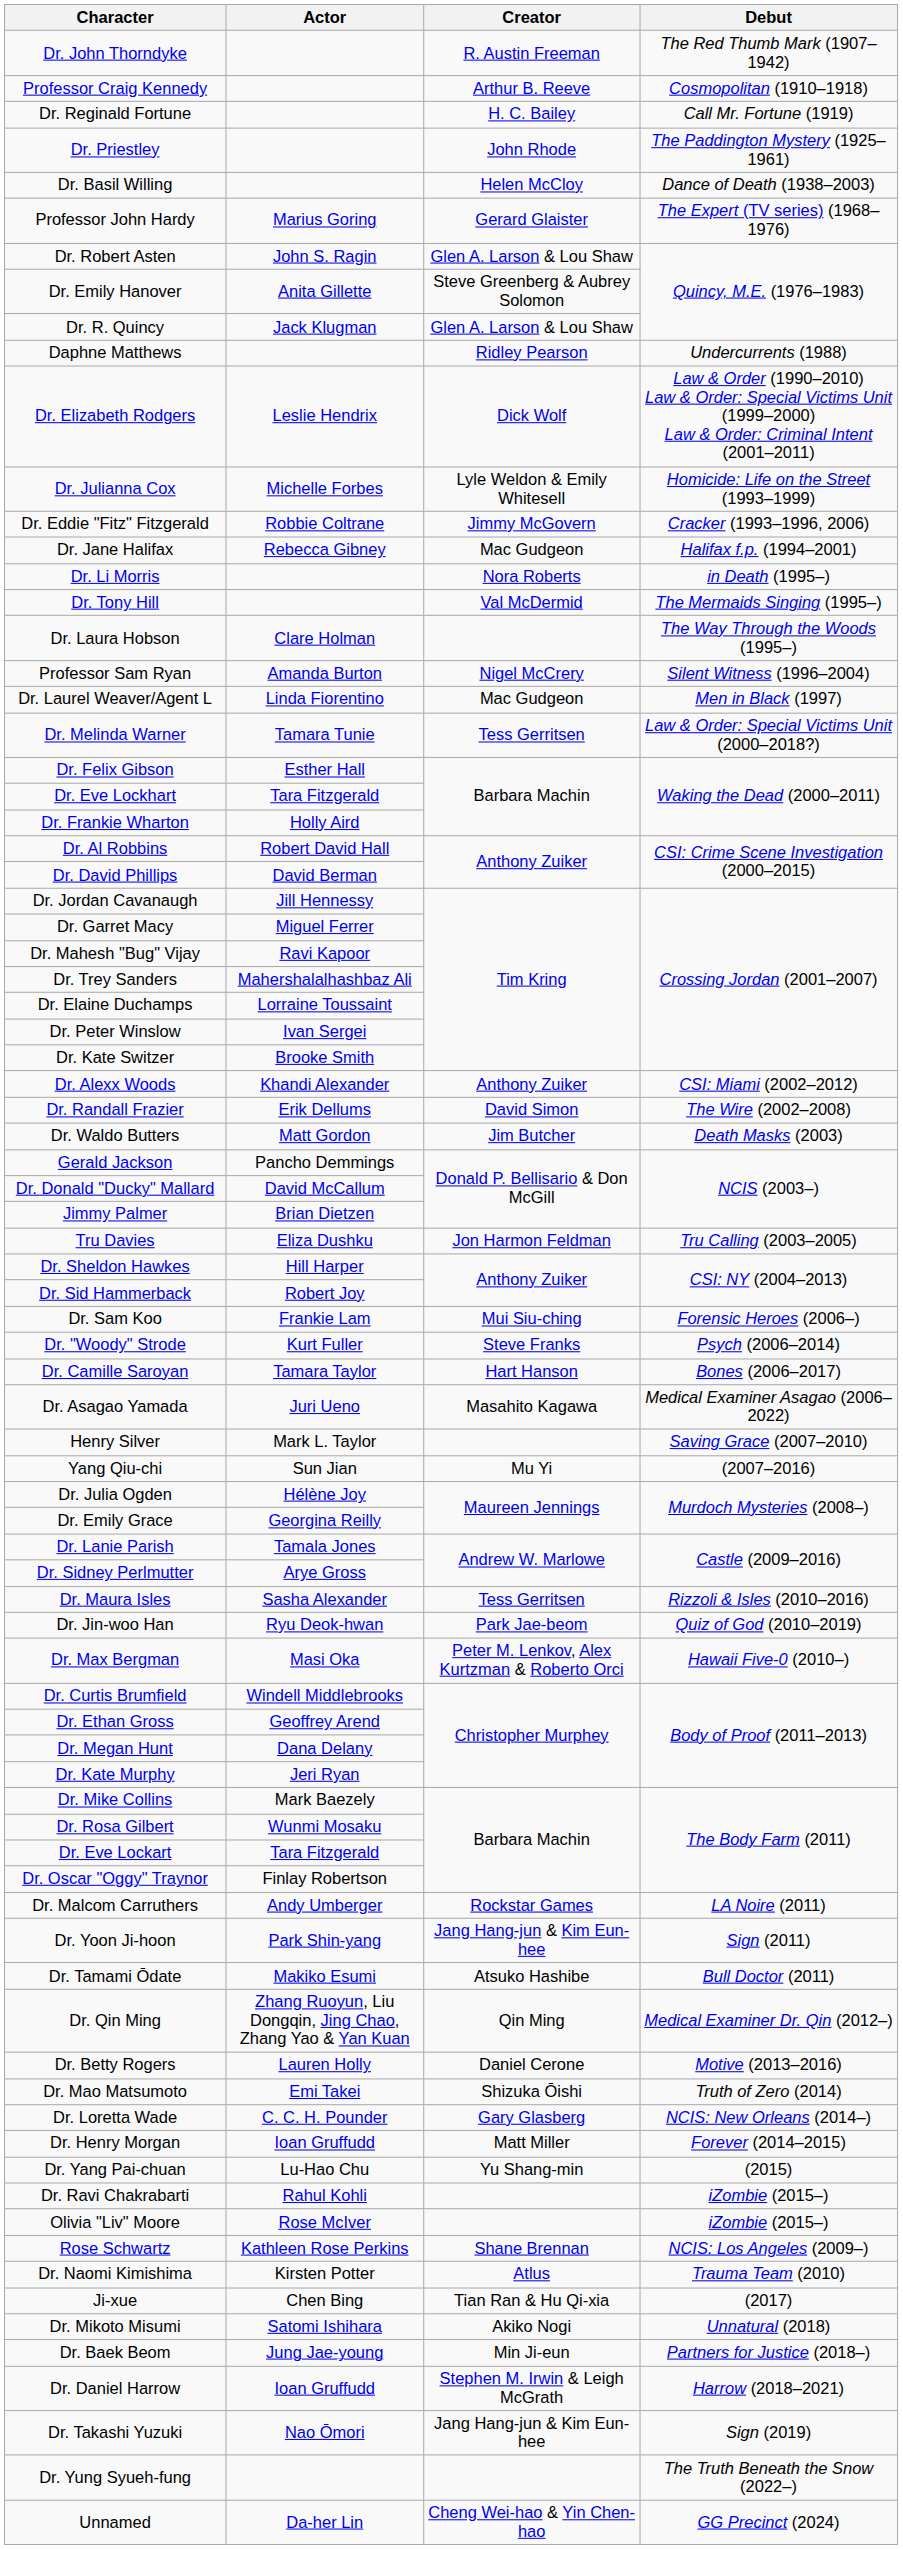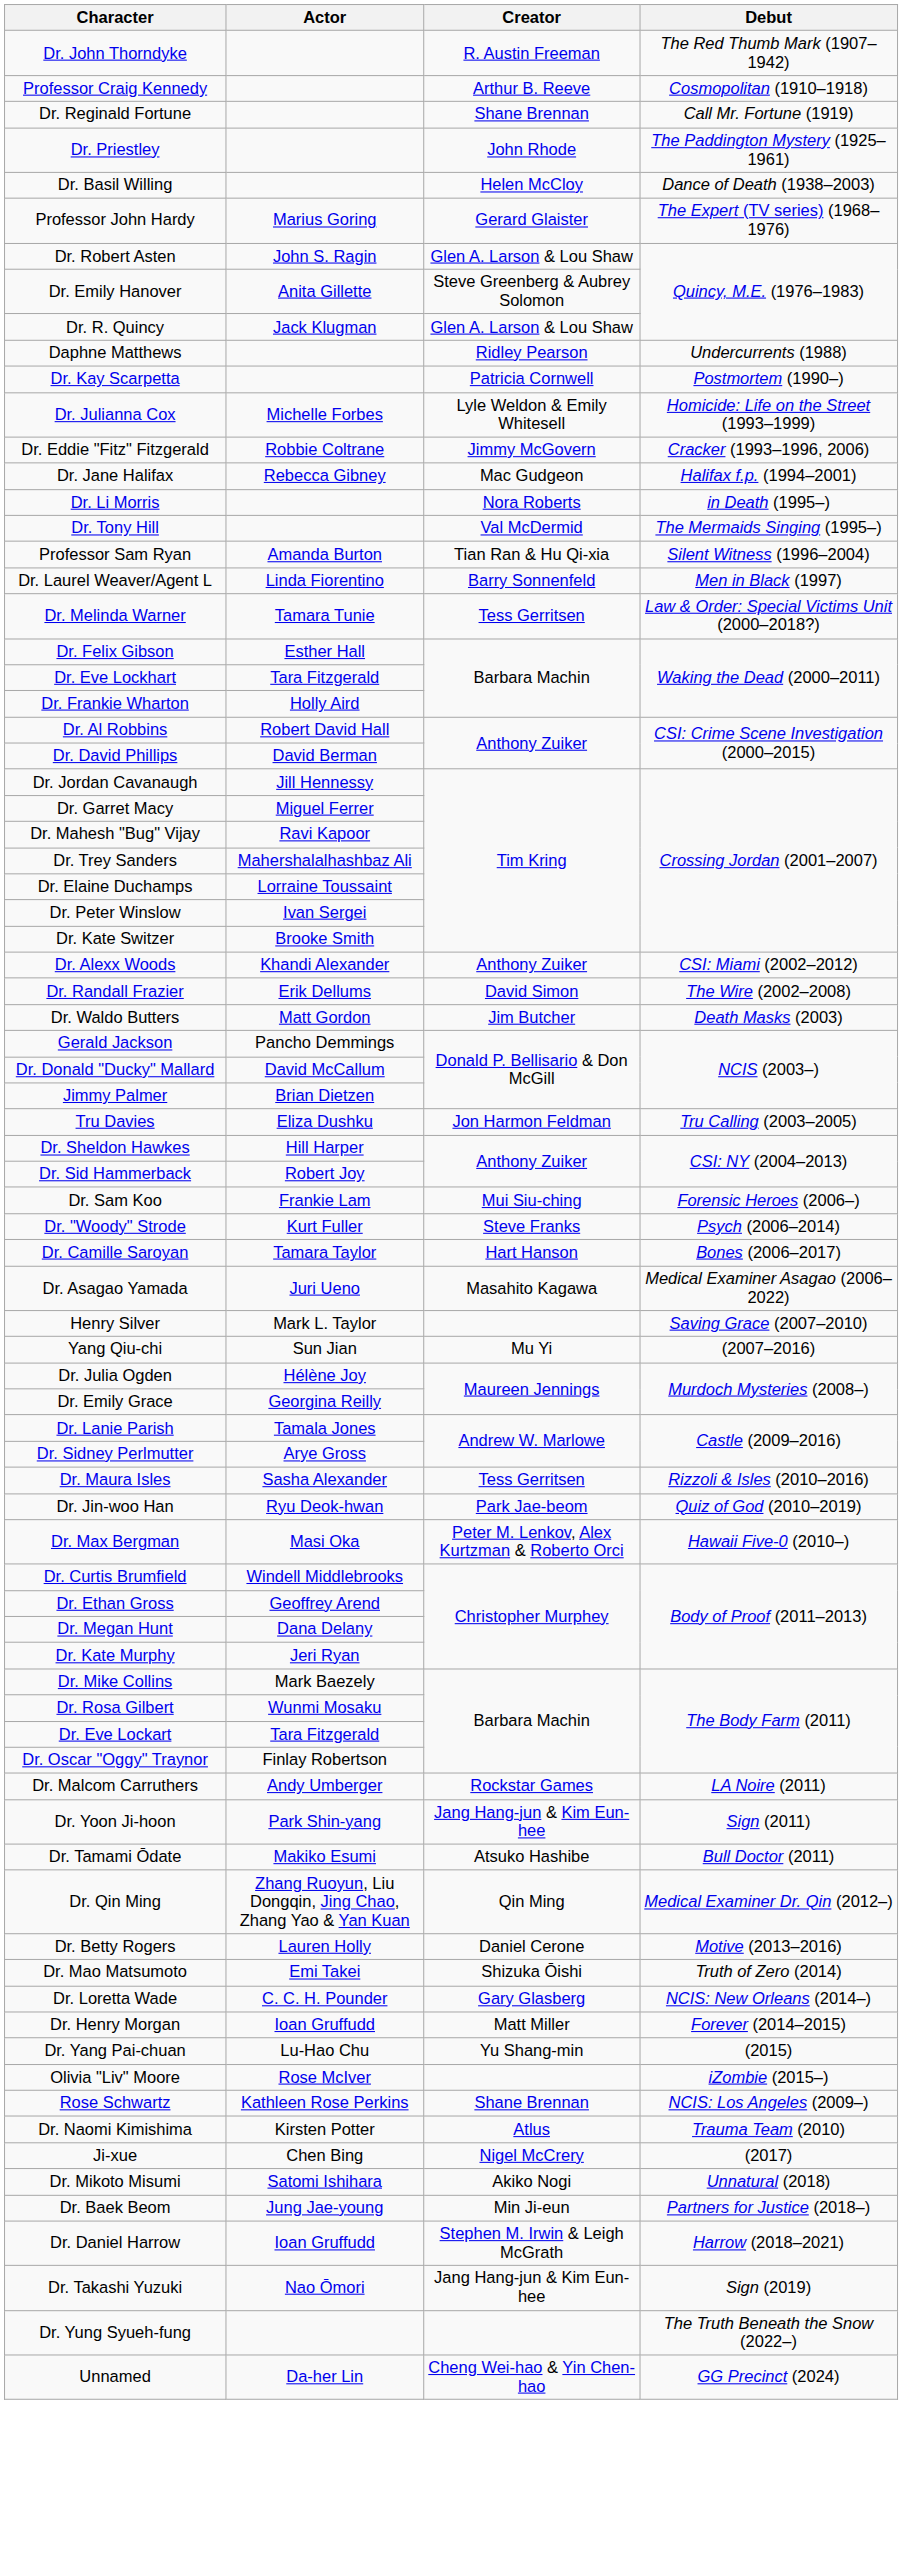 <table class="wikitable sortable" style="text-align:center;">
 <tr>
 <th width="250" scope="col">Character</th>
 <th width="200">Actor</th>
 <th width="250">Creator</th>
 <th width="300">Debut</th>
 </tr>
 <tr>
 <td><a href='#'>Dr. John Thorndyke</a></td>
 <td></td>
 <td><a href='#'>R. Austin Freeman</a></td>
 <td><em>The Red Thumb Mark</em> (1907–1942)</td>
 </tr>
 <tr>
 <td><a href='#'>Professor Craig Kennedy</a></td>
 <td></td>
 <td><a href='#'>Arthur B. Reeve</a></td>
 <td><em><a href='#'>Cosmopolitan</a></em> (1910–1918)</td>
 </tr>
 <tr>
 <td>Dr. Reginald Fortune</td>
 <td></td>
-<td><a href='#'>H. C. Bailey</a></td>
+<td><a href='#'>Shane Brennan</a></td>
 <td><em>Call Mr. Fortune</em> (1919)</td>
 </tr>
 <tr>
 <td><a href='#'>Dr. Priestley</a></td>
 <td></td>
 <td><a href='#'>John Rhode</a></td>
 <td><em><a href='#'>The Paddington Mystery</a></em> (1925–1961)</td>
 </tr>
 <tr>
 <td>Dr. Basil Willing</td>
 <td></td>
 <td><a href='#'>Helen McCloy</a></td>
 <td><em>Dance of Death</em>  (1938–2003)</td>
 </tr>
 <tr>
 <td>Professor John Hardy</td>
 <td><a href='#'>Marius Goring</a></td>
 <td><a href='#'>Gerard Glaister</a></td>
 <td><a href='#'><em>The Expert</em> (TV series)</a> (1968–1976)</td>
 </tr>
 <tr>
 <td>Dr. Robert Asten</td>
 <td><a href='#'>John S. Ragin</a></td>
 <td><a href='#'>Glen A. Larson</a> & Lou Shaw</td>
 <td rowspan="3"><em><a href='#'>Quincy, M.E.</a></em> (1976–1983)</td>
 </tr>
 <tr>
 <td>Dr. Emily Hanover</td>
 <td><a href='#'>Anita Gillette</a></td>
 <td>Steve Greenberg & Aubrey Solomon</td>
 </tr>
 <tr>
 <td>Dr. R. Quincy</td>
 <td><a href='#'>Jack Klugman</a></td>
 <td><a href='#'>Glen A. Larson</a> & Lou Shaw</td>
 </tr>
 <tr>
 <td>Daphne Matthews</td>
 <td></td>
 <td><a href='#'>Ridley Pearson</a></td>
 <td><em>Undercurrents</em> (1988)</td>
 </tr>
 <tr>
-<td><a href='#'>Dr. Elizabeth Rodgers</a></td>
-<td><a href='#'>Leslie Hendrix</a></td>
-<td><a href='#'>Dick Wolf</a></td>
-<td><em><a href='#'>Law & Order</a></em> (1990–2010)<br><em><a href='#'>Law & Order: Special Victims Unit</a></em> (1999–2000)<br><em><a href='#'>Law & Order: Criminal Intent</a></em> (2001–2011)</td>
+<td><a href='#'>Dr. Kay Scarpetta</a></td>
+<td></td>
+<td><a href='#'>Patricia Cornwell</a></td>
+<td><em><a href='#'>Postmortem</a></em> (1990–)</td>
 </tr>
 <tr>
 <td><a href='#'>Dr. Julianna Cox</a></td>
 <td><a href='#'>Michelle Forbes</a></td>
 <td>Lyle Weldon & Emily Whitesell</td>
 <td><em><a href='#'>Homicide: Life on the Street</a></em> (1993–1999)</td>
 </tr>
 <tr>
 <td>Dr. Eddie "Fitz" Fitzgerald</td>
 <td><a href='#'>Robbie Coltrane</a></td>
 <td><a href='#'>Jimmy McGovern</a></td>
 <td><em><a href='#'>Cracker</a></em> (1993–1996, 2006)</td>
 </tr>
 <tr>
 <td>Dr. Jane Halifax</td>
 <td><a href='#'>Rebecca Gibney</a></td>
 <td>Mac Gudgeon</td>
 <td><em><a href='#'>Halifax f.p.</a></em> (1994–2001)</td>
 </tr>
 <tr>
 <td><a href='#'>Dr. Li Morris</a></td>
 <td></td>
 <td><a href='#'>Nora Roberts</a></td>
 <td><em><a href='#'>in Death</a></em> (1995–)</td>
 </tr>
 <tr>
 <td><a href='#'>Dr. Tony Hill</a></td>
 <td></td>
 <td><a href='#'>Val McDermid</a></td>
 <td><em><a href='#'>The Mermaids Singing</a></em> (1995–)</td>
 </tr>
 <tr>
-<td>Dr. Laura Hobson</td>
-<td><a href='#'>Clare Holman</a></td>
-<td></td>
-<td><em><a href='#'>The Way Through the Woods</a></em> (1995–)</td>
-</tr>
-<tr>
 <td>Professor Sam Ryan</td>
 <td><a href='#'>Amanda Burton</a></td>
-<td><a href='#'>Nigel McCrery</a></td>
+<td>Tian Ran & Hu Qi-xia</td>
 <td><em><a href='#'>Silent Witness</a></em> (1996–2004)</td>
 </tr>
 <tr>
 <td>Dr. Laurel Weaver/Agent L</td>
 <td><a href='#'>Linda Fiorentino</a></td>
-<td>Mac Gudgeon</td>
+<td><a href='#'>Barry Sonnenfeld</a></td>
 <td><em><a href='#'>Men in Black</a></em> (1997)</td>
 </tr>
 <tr>
 <td><a href='#'>Dr. Melinda Warner</a></td>
 <td><a href='#'>Tamara Tunie</a></td>
 <td><a href='#'>Tess Gerritsen</a></td>
 <td><em><a href='#'>Law & Order: Special Victims Unit</a></em> (2000–2018?)</td>
 </tr>
 <tr>
 <td><a href='#'>Dr. Felix Gibson</a></td>
 <td><a href='#'>Esther Hall</a></td>
 <td rowspan="3">Barbara Machin</td>
 <td rowspan="3"><em><a href='#'>Waking the Dead</a></em> (2000–2011)</td>
 </tr>
 <tr>
 <td><a href='#'>Dr. Eve Lockhart</a></td>
 <td><a href='#'>Tara Fitzgerald</a></td>
 </tr>
 <tr>
 <td><a href='#'>Dr. Frankie Wharton</a></td>
 <td><a href='#'>Holly Aird</a></td>
 </tr>
 <tr>
 <td><a href='#'>Dr. Al Robbins</a></td>
 <td><a href='#'>Robert David Hall</a></td>
 <td rowspan="2"><a href='#'>Anthony Zuiker</a></td>
 <td rowspan="2"><em><a href='#'>CSI: Crime Scene Investigation</a></em> (2000–2015)</td>
 </tr>
 <tr>
 <td><a href='#'>Dr. David Phillips</a></td>
 <td><a href='#'>David Berman</a></td>
 </tr>
 <tr>
 <td>Dr. Jordan Cavanaugh</td>
 <td><a href='#'>Jill Hennessy</a></td>
 <td rowspan="7"><a href='#'>Tim Kring</a></td>
 <td rowspan="7"><em><a href='#'>Crossing Jordan</a></em> (2001–2007)</td>
 </tr>
 <tr>
 <td>Dr. Garret Macy</td>
 <td><a href='#'>Miguel Ferrer</a></td>
 </tr>
 <tr>
 <td>Dr. Mahesh "Bug" Vijay</td>
 <td><a href='#'>Ravi Kapoor</a></td>
 </tr>
 <tr>
 <td>Dr. Trey Sanders</td>
 <td><a href='#'>Mahershalalhashbaz Ali</a></td>
 </tr>
 <tr>
 <td>Dr. Elaine Duchamps</td>
 <td><a href='#'>Lorraine Toussaint</a></td>
 </tr>
 <tr>
 <td>Dr. Peter Winslow</td>
 <td><a href='#'>Ivan Sergei</a></td>
 </tr>
 <tr>
 <td>Dr. Kate Switzer</td>
 <td><a href='#'>Brooke Smith</a></td>
 </tr>
 <tr>
 <td><a href='#'>Dr. Alexx Woods</a></td>
 <td><a href='#'>Khandi Alexander</a></td>
 <td><a href='#'>Anthony Zuiker</a></td>
 <td><em><a href='#'>CSI: Miami</a></em> (2002–2012)</td>
 </tr>
 <tr>
 <td><a href='#'>Dr. Randall Frazier</a></td>
 <td><a href='#'>Erik Dellums</a></td>
 <td><a href='#'>David Simon</a></td>
 <td><em><a href='#'>The Wire</a></em> (2002–2008)</td>
 </tr>
 <tr>
 <td>Dr. Waldo Butters</td>
 <td><a href='#'>Matt Gordon</a></td>
 <td><a href='#'>Jim Butcher</a></td>
 <td><em><a href='#'>Death Masks</a></em> (2003)</td>
 </tr>
 <tr>
 <td><a href='#'>Gerald Jackson</a></td>
 <td>Pancho Demmings</td>
 <td rowspan="3"><a href='#'>Donald P. Bellisario</a> & Don McGill</td>
 <td rowspan="3"><em><a href='#'>NCIS</a></em> (2003–)</td>
 </tr>
 <tr>
 <td><a href='#'>Dr. Donald "Ducky" Mallard</a></td>
 <td><a href='#'>David McCallum</a></td>
 </tr>
 <tr>
 <td><a href='#'>Jimmy Palmer</a></td>
 <td><a href='#'>Brian Dietzen</a></td>
 </tr>
 <tr>
 <td><a href='#'>Tru Davies</a></td>
 <td><a href='#'>Eliza Dushku</a></td>
 <td><a href='#'>Jon Harmon Feldman</a></td>
 <td><em><a href='#'>Tru Calling</a></em> (2003–2005)</td>
 </tr>
 <tr>
 <td><a href='#'>Dr. Sheldon Hawkes</a></td>
 <td><a href='#'>Hill Harper</a></td>
 <td rowspan="2"><a href='#'>Anthony Zuiker</a></td>
 <td rowspan="2"><em><a href='#'>CSI: NY</a></em>  (2004–2013)</td>
 </tr>
 <tr>
 <td><a href='#'>Dr. Sid Hammerback</a></td>
 <td><a href='#'>Robert Joy</a></td>
 </tr>
 <tr>
 <td>Dr. Sam Koo</td>
 <td><a href='#'>Frankie Lam</a></td>
 <td><a href='#'>Mui Siu-ching</a></td>
 <td><em><a href='#'>Forensic Heroes</a></em> (2006–)</td>
 </tr>
 <tr>
 <td><a href='#'>Dr. "Woody" Strode</a></td>
 <td><a href='#'>Kurt Fuller</a></td>
 <td><a href='#'>Steve Franks</a></td>
 <td><em><a href='#'>Psych</a></em> (2006–2014)</td>
 </tr>
 <tr>
 <td><a href='#'>Dr. Camille Saroyan</a></td>
 <td><a href='#'>Tamara Taylor</a></td>
 <td><a href='#'>Hart Hanson</a></td>
 <td><em><a href='#'>Bones</a></em> (2006–2017)</td>
 </tr>
 <tr>
 <td>Dr. Asagao Yamada</td>
 <td><a href='#'>Juri Ueno</a></td>
 <td>Masahito Kagawa</td>
 <td><em>Medical Examiner Asagao</em> (2006–2022)</td>
 </tr>
 <tr>
 <td>Henry Silver</td>
 <td>Mark L. Taylor</td>
 <td></td>
 <td><em><a href='#'>Saving Grace</a></em> (2007–2010)</td>
 </tr>
 <tr>
 <td>Yang Qiu-chi</td>
 <td>Sun Jian</td>
 <td>Mu Yi</td>
 <td><em></em> (2007–2016)</td>
 </tr>
 <tr>
 <td>Dr. Julia Ogden</td>
 <td><a href='#'>Hélène Joy</a></td>
 <td rowspan="2"><a href='#'>Maureen Jennings</a></td>
 <td rowspan="2"><em><a href='#'>Murdoch Mysteries</a></em> (2008–)</td>
 </tr>
 <tr>
 <td>Dr. Emily Grace</td>
 <td><a href='#'>Georgina Reilly</a></td>
 </tr>
 <tr>
 <td><a href='#'>Dr. Lanie Parish</a></td>
 <td><a href='#'>Tamala Jones</a></td>
 <td rowspan="2"><a href='#'>Andrew W. Marlowe</a></td>
 <td rowspan="2"><em><a href='#'>Castle</a></em> (2009–2016)</td>
 </tr>
 <tr>
 <td><a href='#'>Dr. Sidney Perlmutter</a></td>
 <td><a href='#'>Arye Gross</a></td>
 </tr>
 <tr>
 <td><a href='#'>Dr. Maura Isles</a></td>
 <td><a href='#'>Sasha Alexander</a></td>
 <td><a href='#'>Tess Gerritsen</a></td>
 <td><em><a href='#'>Rizzoli & Isles</a></em> (2010–2016)</td>
 </tr>
 <tr>
 <td>Dr. Jin-woo Han</td>
 <td><a href='#'>Ryu Deok-hwan</a></td>
 <td><a href='#'>Park Jae-beom</a></td>
 <td><em><a href='#'>Quiz of God</a></em> (2010–2019)</td>
 </tr>
 <tr>
 <td><a href='#'>Dr. Max Bergman</a></td>
 <td><a href='#'>Masi Oka</a></td>
 <td><a href='#'>Peter M. Lenkov</a>, <a href='#'>Alex Kurtzman</a> & <a href='#'>Roberto Orci</a></td>
 <td><em><a href='#'>Hawaii Five-0</a></em> (2010–)</td>
 </tr>
 <tr>
 <td><a href='#'>Dr. Curtis Brumfield</a></td>
 <td><a href='#'>Windell Middlebrooks</a></td>
 <td rowspan="4"><a href='#'>Christopher Murphey</a></td>
 <td rowspan="4"><em><a href='#'>Body of Proof</a></em> (2011–2013)</td>
 </tr>
 <tr>
 <td><a href='#'>Dr. Ethan Gross</a></td>
 <td><a href='#'>Geoffrey Arend</a></td>
 </tr>
 <tr>
 <td><a href='#'>Dr. Megan Hunt</a></td>
 <td><a href='#'>Dana Delany</a></td>
 </tr>
 <tr>
 <td><a href='#'>Dr. Kate Murphy</a></td>
 <td><a href='#'>Jeri Ryan</a></td>
 </tr>
 <tr>
 <td><a href='#'>Dr. Mike Collins</a></td>
 <td>Mark Baezely</td>
 <td rowspan="4">Barbara Machin</td>
 <td rowspan="4"><em><a href='#'>The Body Farm</a></em> (2011)</td>
 </tr>
 <tr>
 <td><a href='#'>Dr. Rosa Gilbert</a></td>
 <td><a href='#'>Wunmi Mosaku</a></td>
 </tr>
 <tr>
 <td><a href='#'>Dr. Eve Lockart</a></td>
 <td><a href='#'>Tara Fitzgerald</a></td>
 </tr>
 <tr>
 <td><a href='#'>Dr. Oscar "Oggy" Traynor</a></td>
 <td>Finlay Robertson</td>
 </tr>
 <tr>
 <td>Dr. Malcom Carruthers</td>
 <td><a href='#'>Andy Umberger</a></td>
 <td><a href='#'>Rockstar Games</a></td>
 <td><em><a href='#'>LA Noire</a></em> (2011)</td>
 </tr>
 <tr>
 <td>Dr. Yoon Ji-hoon</td>
 <td><a href='#'>Park Shin-yang</a></td>
 <td><a href='#'>Jang Hang-jun</a> & <a href='#'>Kim Eun-hee</a></td>
 <td><em><a href='#'>Sign</a></em> (2011)</td>
 </tr>
 <tr>
 <td>Dr. Tamami Ōdate</td>
 <td><a href='#'>Makiko Esumi</a></td>
 <td>Atsuko Hashibe</td>
 <td><em><a href='#'>Bull Doctor</a></em> (2011)</td>
 </tr>
 <tr>
 <td>Dr. Qin Ming</td>
 <td><a href='#'>Zhang Ruoyun</a>, Liu Dongqin, <a href='#'>Jing Chao</a>, Zhang Yao & <a href='#'>Yan Kuan</a></td>
 <td>Qin Ming</td>
 <td><em><a href='#'>Medical Examiner Dr. Qin</a></em> (2012–)</td>
 </tr>
 <tr>
 <td>Dr. Betty Rogers</td>
 <td><a href='#'>Lauren Holly</a></td>
 <td>Daniel Cerone</td>
 <td><em><a href='#'>Motive</a></em> (2013–2016)</td>
 </tr>
 <tr>
 <td>Dr. Mao Matsumoto</td>
 <td><a href='#'>Emi Takei</a></td>
 <td>Shizuka Ōishi</td>
 <td><em>Truth of Zero</em> (2014)</td>
 </tr>
 <tr>
 <td>Dr. Loretta Wade</td>
 <td><a href='#'>C. C. H. Pounder</a></td>
 <td><a href='#'>Gary Glasberg</a></td>
 <td><em><a href='#'>NCIS: New Orleans</a></em> (2014–)</td>
 </tr>
 <tr>
 <td>Dr. Henry Morgan</td>
 <td><a href='#'>Ioan Gruffudd</a></td>
 <td>Matt Miller</td>
 <td><em><a href='#'>Forever</a></em> (2014–2015)</td>
 </tr>
 <tr>
 <td>Dr. Yang Pai-chuan</td>
 <td>Lu-Hao Chu</td>
 <td>Yu Shang-min</td>
 <td><em></em> (2015)</td>
 </tr>
 <tr>
-<td>Dr. Ravi Chakrabarti</td>
-<td><a href='#'>Rahul Kohli</a></td>
-<td></td>
-<td><em><a href='#'>iZombie</a></em> (2015–)</td>
-</tr>
-<tr>
 <td>Olivia "Liv" Moore</td>
 <td><a href='#'>Rose McIver</a></td>
 <td></td>
 <td><em><a href='#'>iZombie</a></em> (2015–)</td>
 </tr>
 <tr>
 <td><a href='#'>Rose Schwartz</a></td>
 <td><a href='#'>Kathleen Rose Perkins</a></td>
 <td><a href='#'>Shane Brennan</a></td>
 <td><em><a href='#'>NCIS: Los Angeles</a></em> (2009–)</td>
 </tr>
 <tr>
 <td>Dr. Naomi Kimishima</td>
 <td>Kirsten Potter</td>
 <td><a href='#'>Atlus</a></td>
 <td><em><a href='#'>Trauma Team</a></em> (2010)</td>
 </tr>
 <tr>
 <td>Ji-xue</td>
 <td>Chen Bing</td>
-<td>Tian Ran & Hu Qi-xia</td>
+<td><a href='#'>Nigel McCrery</a></td>
 <td><em></em> (2017)</td>
 </tr>
 <tr>
 <td>Dr. Mikoto Misumi</td>
 <td><a href='#'>Satomi Ishihara</a></td>
 <td>Akiko Nogi</td>
 <td><em><a href='#'>Unnatural</a></em> (2018)</td>
 </tr>
 <tr>
 <td>Dr. Baek Beom</td>
 <td><a href='#'>Jung Jae-young</a></td>
 <td>Min Ji-eun</td>
 <td><em><a href='#'>Partners for Justice</a></em> (2018–)</td>
 </tr>
 <tr>
 <td>Dr. Daniel Harrow</td>
 <td><a href='#'>Ioan Gruffudd</a></td>
 <td><a href='#'>Stephen M. Irwin</a> & Leigh McGrath</td>
 <td><em><a href='#'>Harrow</a></em> (2018–2021)</td>
 </tr>
 <tr>
 <td>Dr. Takashi Yuzuki</td>
 <td><a href='#'>Nao Ōmori</a></td>
 <td>Jang Hang-jun & Kim Eun-hee</td>
 <td><em>Sign</em> (2019)</td>
 </tr>
 <tr>
 <td>Dr. Yung Syueh-fung</td>
 <td></td>
 <td></td>
 <td><em>The Truth Beneath the Snow</em> (2022–)</td>
 </tr>
 <tr>
 <td>Unnamed</td>
 <td><a href='#'>Da-her Lin</a></td>
 <td><a href='#'>Cheng Wei-hao</a> & <a href='#'>Yin Chen-hao</a></td>
 <td><em><a href='#'>GG Precinct</a></em> (2024)</td>
 </tr>
 </table>
